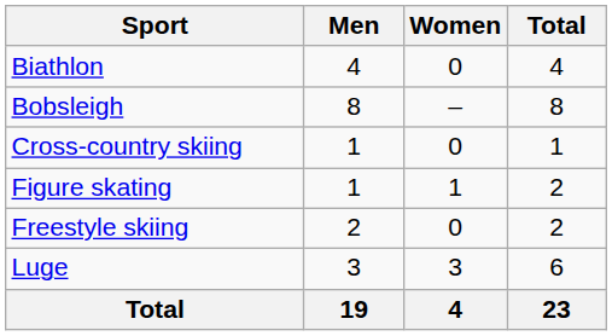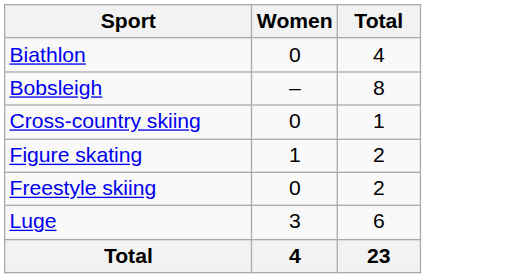 <table class="wikitable sortable" style="text-align:center;">
 <tr>
 <th width=180>Sport</th>
-<th width=55>Men</th>
 <th width=55>Women</th>
 <th width=55>Total</th>
 </tr>
 <tr>
 <td align=left><a href='#'>Biathlon</a></td>
-<td>4</td>
 <td>0</td>
 <td>4</td>
 </tr>
 <tr>
 <td align=left><a href='#'>Bobsleigh</a></td>
-<td>8</td>
 <td>–</td>
 <td>8</td>
 </tr>
 <tr>
 <td align=left><a href='#'>Cross-country skiing</a></td>
-<td>1</td>
 <td>0</td>
 <td>1</td>
 </tr>
 <tr>
 <td align=left><a href='#'>Figure skating</a></td>
 <td>1</td>
-<td>1</td>
 <td>2</td>
 </tr>
 <tr>
 <td align=left><a href='#'>Freestyle skiing</a></td>
-<td>2</td>
 <td>0</td>
 <td>2</td>
 </tr>
 <tr>
 <td align=left><a href='#'>Luge</a></td>
 <td>3</td>
-<td>3</td>
 <td>6</td>
 </tr>
 <tr>
 <th>Total</th>
-<th>19</th>
 <th>4</th>
 <th>23</th>
 </tr>
 </table>
